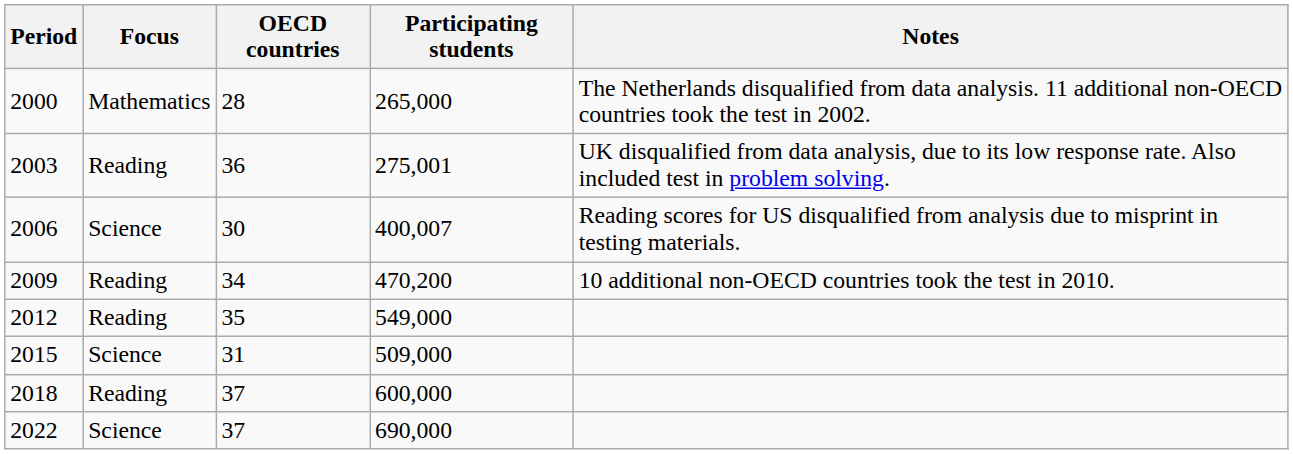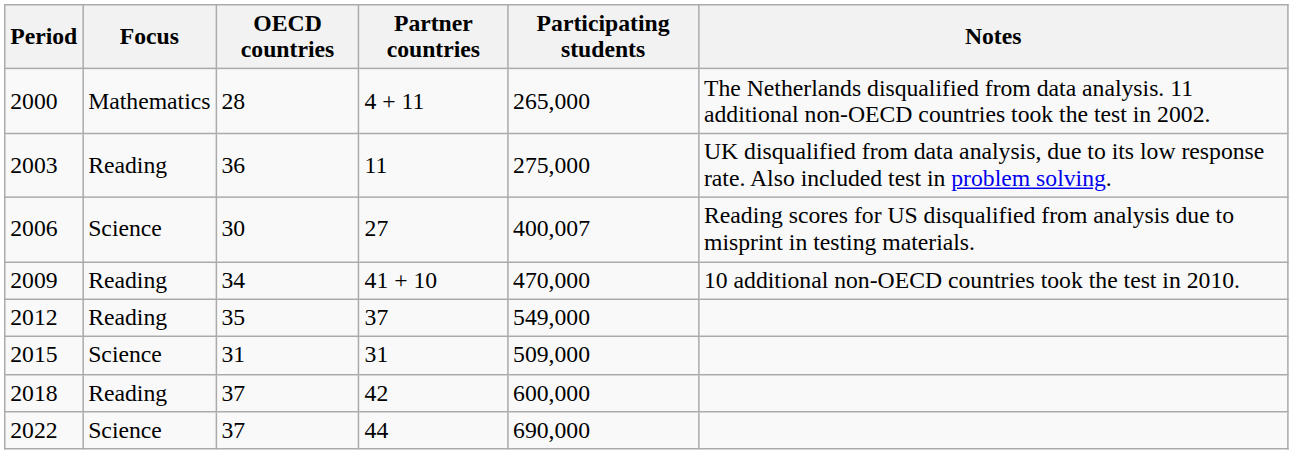 <table class="wikitable">
 <tr>
 <th>Period</th>
 <th>Focus</th>
 <th>OECD countries</th>
+<th>Partner countries</th>
 <th>Participating students</th>
 <th>Notes</th>
 </tr>
 <tr>
 <td>2000</td>
 <td>Mathematics</td>
 <td>28</td>
+<td>4 + 11</td>
 <td>265,000</td>
 <td>The Netherlands disqualified from data analysis. 11 additional non-OECD countries took the test in 2002.</td>
 </tr>
 <tr>
 <td>2003</td>
 <td>Reading</td>
 <td>36</td>
-<td>275,001</td>
+<td>11</td>
+<td>275,000</td>
 <td>UK disqualified from data analysis, due to its low response rate. Also included test in <a href='#'>problem solving</a>.</td>
 </tr>
 <tr>
 <td>2006</td>
 <td>Science</td>
 <td>30</td>
+<td>27</td>
 <td>400,007</td>
 <td>Reading scores for US disqualified from analysis due to misprint in testing materials.</td>
 </tr>
 <tr>
 <td>2009</td>
 <td>Reading</td>
 <td>34</td>
-<td>470,200</td>
+<td>41 + 10</td>
+<td>470,000</td>
 <td>10 additional non-OECD countries took the test in 2010.</td>
 </tr>
 <tr>
 <td>2012</td>
 <td>Reading</td>
 <td>35</td>
+<td>37</td>
 <td>549,000</td>
 <td></td>
 </tr>
 <tr>
 <td>2015</td>
 <td>Science</td>
+<td>31</td>
 <td>31</td>
 <td>509,000</td>
 <td></td>
 </tr>
 <tr>
 <td>2018</td>
 <td>Reading</td>
 <td>37</td>
+<td>42</td>
 <td>600,000</td>
 <td></td>
 </tr>
 <tr>
 <td>2022</td>
 <td>Science</td>
 <td>37</td>
+<td>44</td>
 <td>690,000</td>
 <td></td>
 </tr>
 </table>
